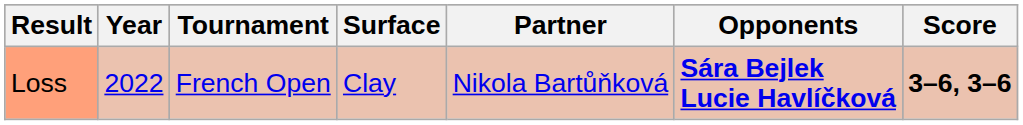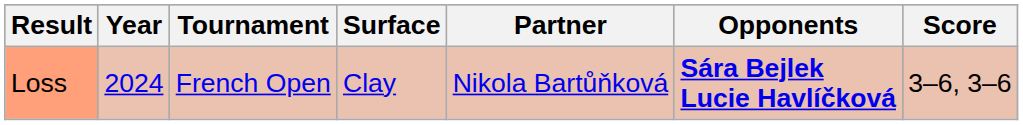 <table class="sortable wikitable">
 <tr>
 <th>Result</th>
 <th>Year</th>
 <th>Tournament</th>
 <th>Surface</th>
 <th>Partner</th>
 <th>Opponents</th>
 <th>Score</th>
 </tr>
 <tr bgcolor=ebc2af>
 <td style="background:#ffa07a;">Loss</td>
-<td><a href='#'>2022</a></td>
+<td><a href='#'>2024</a></td>
 <td><a href='#'>French Open</a></td>
 <td><a href='#'>Clay</a></td>
 <td> <a href='#'>Nikola Bartůňková</a></td>
 <td><strong> <a href='#'>Sára Bejlek</a> <br>  <a href='#'>Lucie Havlíčková</a></strong></td>
-<td><strong>3–6, 3–6</strong></td>
+<td>3–6, 3–6</td>
 </tr>
 </table>
